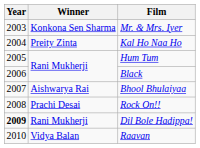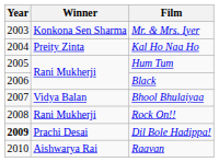 <table class="wikitable">
 <tr>
 <th>Year</th>
 <th>Winner</th>
 <th>Film</th>
 </tr>
 <tr>
 <td>2003</td>
 <td><a href='#'>Konkona Sen Sharma</a></td>
 <td><em><a href='#'>Mr. & Mrs. Iyer</a></em></td>
 </tr>
 <tr>
 <td>2004</td>
 <td><a href='#'>Preity Zinta</a></td>
 <td><em><a href='#'>Kal Ho Naa Ho</a></em></td>
 </tr>
 <tr>
 <td>2005</td>
 <td rowspan="2"><a href='#'>Rani Mukherji</a></td>
 <td><a href='#'><em>Hum Tum</em></a></td>
 </tr>
 <tr>
 <td>2006</td>
 <td><a href='#'><em>Black</em></a></td>
 </tr>
 <tr>
 <td>2007</td>
-<td><a href='#'>Aishwarya Rai</a></td>
+<td><a href='#'>Vidya Balan</a></td>
 <td><em><a href='#'>Bhool Bhulaiyaa</a></em></td>
 </tr>
 <tr>
 <td>2008</td>
-<td><a href='#'>Prachi Desai</a></td>
+<td><a href='#'>Rani Mukherji</a></td>
 <td><em><a href='#'>Rock On!!</a></em></td>
 </tr>
 <tr>
 <td><strong>2009</strong></td>
-<td><a href='#'>Rani Mukherji</a></td>
+<td><a href='#'>Prachi Desai</a></td>
 <td><em><a href='#'>Dil Bole Hadippa!</a></em></td>
 </tr>
 <tr>
 <td>2010</td>
-<td><a href='#'>Vidya Balan</a></td>
+<td><a href='#'>Aishwarya Rai</a></td>
 <td><a href='#'><em>Raavan</em></a></td>
 </tr>
 </table>
